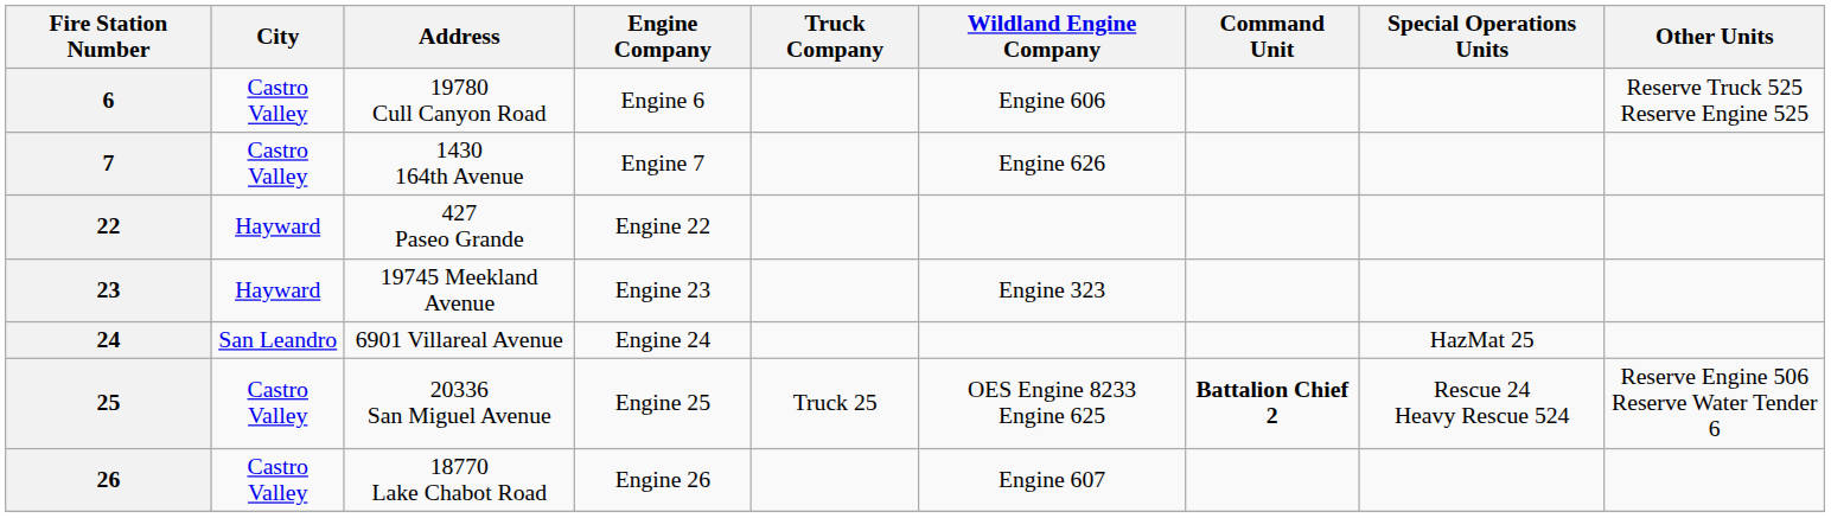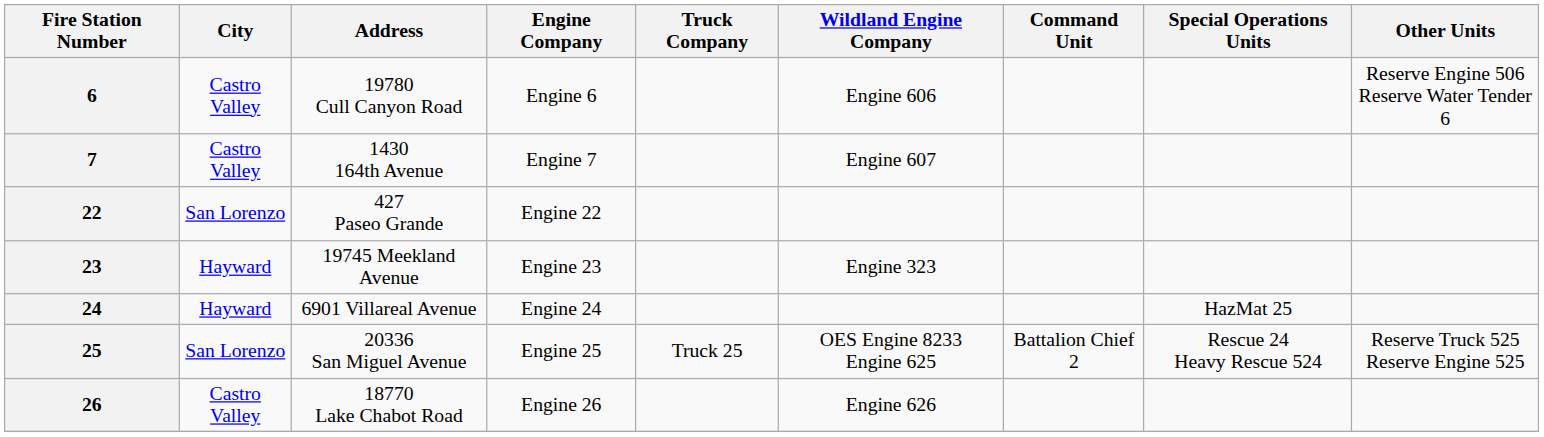 <table class="wikitable" style="text-align: center;">
 <tr>
 <th>Fire Station Number</th>
 <th>City</th>
 <th>Address</th>
 <th>Engine Company</th>
 <th>Truck Company</th>
 <th><a href='#'>Wildland Engine</a> Company</th>
 <th>Command<br>Unit</th>
 <th>Special Operations Units</th>
 <th>Other Units</th>
 </tr>
 <tr>
 <th>6</th>
 <td><a href='#'>Castro Valley</a></td>
 <td>19780<br>Cull Canyon Road</td>
 <td>Engine 6</td>
 <td></td>
 <td>Engine 606</td>
 <td></td>
 <td></td>
-<td>Reserve Truck 525<br>Reserve Engine 525<br></td>
+<td>Reserve Engine 506<br>Reserve Water Tender 6</td>
 </tr>
 <tr>
 <th>7</th>
 <td><a href='#'>Castro Valley</a></td>
 <td>1430<br>164th Avenue</td>
 <td>Engine 7</td>
 <td></td>
-<td>Engine 626</td>
+<td>Engine 607</td>
 <td></td>
 <td></td>
 <td></td>
 </tr>
 <tr>
 <th>22</th>
-<td><a href='#'>Hayward</a></td>
+<td><a href='#'>San Lorenzo</a></td>
 <td>427<br>Paseo Grande</td>
 <td>Engine 22</td>
 <td></td>
 <td></td>
 <td></td>
 <td></td>
 <td></td>
 </tr>
 <tr>
 <th>23</th>
 <td><a href='#'>Hayward</a></td>
 <td>19745 Meekland Avenue</td>
 <td>Engine 23</td>
 <td></td>
 <td>Engine 323</td>
 <td></td>
 <td></td>
 <td></td>
 </tr>
 <tr>
 <th>24</th>
-<td><a href='#'>San Leandro</a></td>
+<td><a href='#'>Hayward</a></td>
 <td>6901 Villareal Avenue</td>
 <td>Engine 24</td>
 <td></td>
 <td></td>
 <td></td>
 <td>HazMat 25</td>
 <td></td>
 </tr>
 <tr>
 <th>25</th>
-<td><a href='#'>Castro Valley</a></td>
+<td><a href='#'>San Lorenzo</a></td>
 <td>20336<br>San Miguel Avenue</td>
 <td>Engine 25</td>
 <td>Truck 25</td>
 <td>OES Engine 8233<br>Engine 625</td>
-<td><strong>Battalion Chief 2</strong></td>
+<td>Battalion Chief 2</td>
 <td>Rescue 24<br>Heavy Rescue 524</td>
-<td>Reserve Engine 506<br>Reserve Water Tender 6</td>
+<td>Reserve Truck 525<br>Reserve Engine 525<br></td>
 </tr>
 <tr>
 <th>26</th>
 <td><a href='#'>Castro Valley</a></td>
 <td>18770<br>Lake Chabot Road</td>
 <td>Engine 26</td>
 <td></td>
-<td>Engine 607</td>
+<td>Engine 626</td>
 <td></td>
 <td></td>
 <td></td>
 </tr>
 <tr>
 </tr>
 </table>
